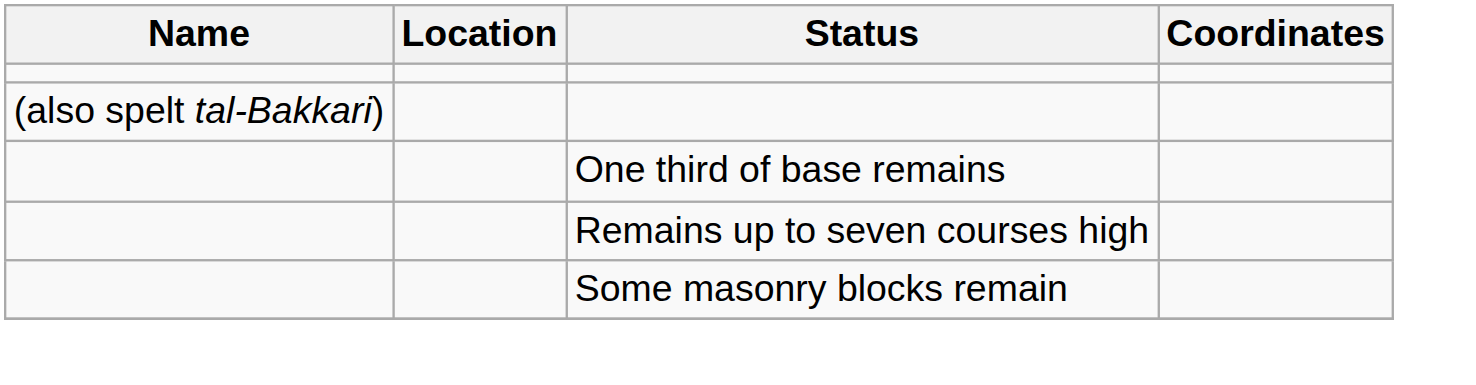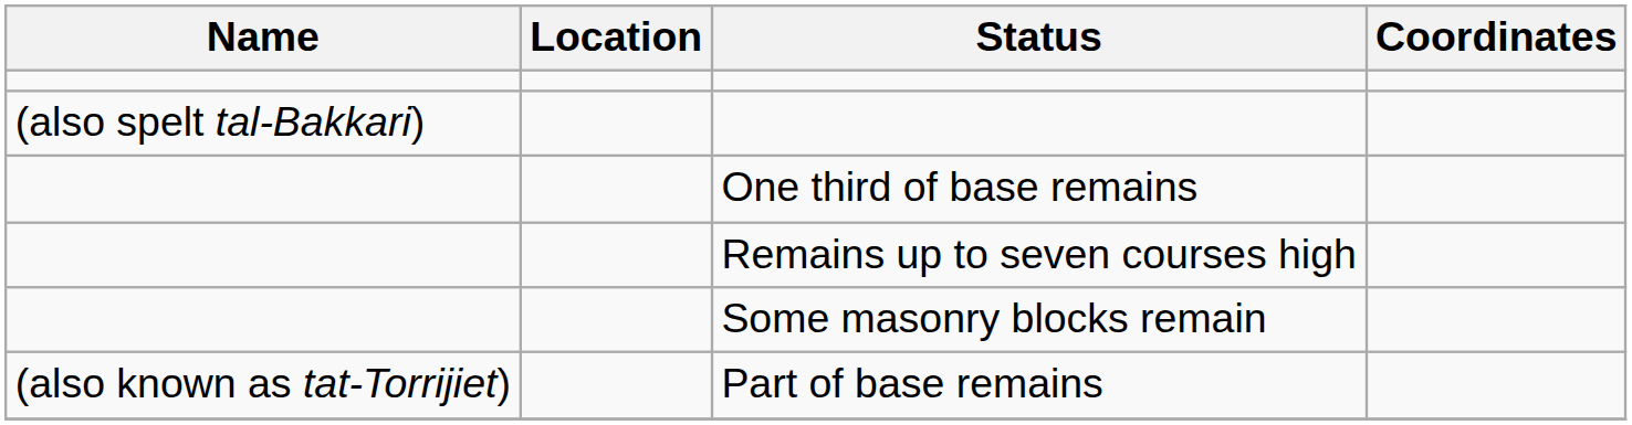 <table class="wikitable sortable">
 <tr>
 <th scope="col">Name</th>
 <th scope="col">Location</th>
 <th scope="col">Status</th>
 <th scope="col" class=unsortable>Coordinates</th>
 </tr>
 <tr>
 <td></td>
 <td></td>
 <td></td>
 <td></td>
 </tr>
 <tr>
 <td> (also spelt <em>tal-Bakkari</em>)</td>
 <td></td>
 <td></td>
 <td></td>
 </tr>
 <tr>
 <td></td>
 <td></td>
 <td>One third of base remains</td>
 <td></td>
 </tr>
 <tr>
 <td></td>
 <td></td>
 <td>Remains up to seven courses high</td>
 <td></td>
 </tr>
 <tr>
 <td></td>
 <td></td>
 <td>Some masonry blocks remain</td>
 <td></td>
 </tr>
 <tr>
+<td> (also known as <em>tat-Torrijiet</em>)</td>
+<td></td>
+<td>Part of base remains</td>
+<td></td>
+</tr>
+<tr>
 </tr>
 </table>
